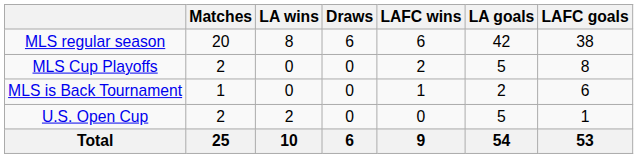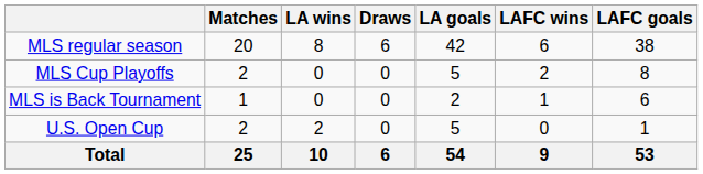 <table class="wikitable" style="text-align: center;">
 <tr>
 <th></th>
 <th>Matches</th>
 <th>LA wins</th>
 <th>Draws</th>
+<th>LA goals</th>
 <th>LAFC wins</th>
-<th>LA goals</th>
 <th>LAFC goals</th>
 </tr>
 <tr>
 <td><a href='#'>MLS regular season</a></td>
 <td>20</td>
 <td>8</td>
 <td>6</td>
+<td>42</td>
 <td>6</td>
-<td>42</td>
 <td>38</td>
 </tr>
 <tr>
 <td><a href='#'>MLS Cup Playoffs</a></td>
 <td>2</td>
 <td>0</td>
 <td>0</td>
+<td>5</td>
 <td>2</td>
-<td>5</td>
 <td>8</td>
 </tr>
 <tr>
 <td><a href='#'>MLS is Back Tournament</a></td>
 <td>1</td>
 <td>0</td>
 <td>0</td>
+<td>2</td>
 <td>1</td>
-<td>2</td>
 <td>6</td>
 </tr>
 <tr>
 <td><a href='#'>U.S. Open Cup</a></td>
 <td>2</td>
 <td>2</td>
 <td>0</td>
+<td>5</td>
 <td>0</td>
-<td>5</td>
 <td>1</td>
 </tr>
 <tr>
 <th>Total</th>
 <th>25</th>
 <th>10</th>
 <th>6</th>
+<th>54</th>
 <th>9</th>
-<th>54</th>
 <th>53</th>
 </tr>
 </table>
